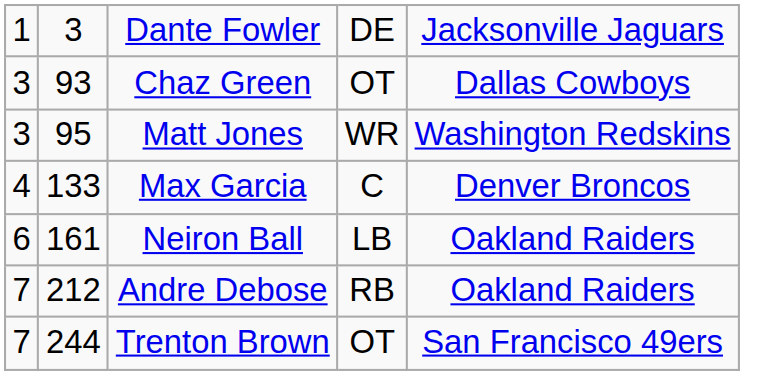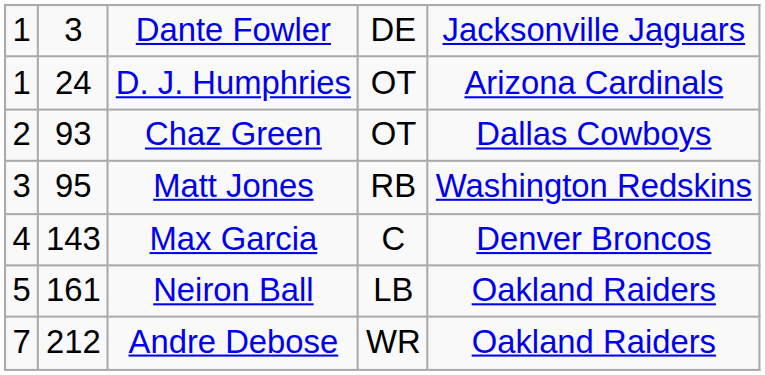 <table class="wikitable" style="text-align:center">
 <tr>
 <td>1</td>
 <td>3</td>
 <td><a href='#'>Dante Fowler</a></td>
 <td>DE</td>
 <td><a href='#'>Jacksonville Jaguars</a></td>
 </tr>
 <tr>
-<td>3</td>
+<td>1</td>
+<td>24</td>
+<td><a href='#'>D. J. Humphries</a></td>
+<td>OT</td>
+<td><a href='#'>Arizona Cardinals</a></td>
+</tr>
+<tr>
+<td>2</td>
 <td>93</td>
 <td><a href='#'>Chaz Green</a></td>
 <td>OT</td>
 <td><a href='#'>Dallas Cowboys</a></td>
 </tr>
 <tr>
 <td>3</td>
 <td>95</td>
 <td><a href='#'>Matt Jones</a></td>
-<td>WR</td>
+<td>RB</td>
 <td><a href='#'>Washington Redskins</a></td>
 </tr>
 <tr>
 <td>4</td>
-<td>133</td>
+<td>143</td>
 <td><a href='#'>Max Garcia</a></td>
 <td>C</td>
 <td><a href='#'>Denver Broncos</a></td>
 </tr>
 <tr>
-<td>6</td>
+<td>5</td>
 <td>161</td>
 <td><a href='#'>Neiron Ball</a></td>
 <td>LB</td>
 <td><a href='#'>Oakland Raiders</a></td>
 </tr>
 <tr>
 <td>7</td>
 <td>212</td>
 <td><a href='#'>Andre Debose</a></td>
-<td>RB</td>
+<td>WR</td>
 <td><a href='#'>Oakland Raiders</a></td>
 </tr>
-<tr>
-<td>7</td>
-<td>244</td>
-<td><a href='#'>Trenton Brown</a></td>
-<td>OT</td>
-<td><a href='#'>San Francisco 49ers</a></td>
-</tr>
 </table>
